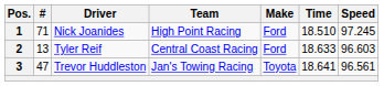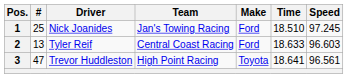 <table class="wikitable" style="font-size:95%">
 <tr>
 <th>Pos.</th>
 <th>#</th>
 <th>Driver</th>
 <th>Team</th>
 <th>Make</th>
 <th>Time</th>
 <th>Speed</th>
 </tr>
 <tr>
 <th>1</th>
-<td>71</td>
+<td>25</td>
 <td><a href='#'>Nick Joanides</a></td>
-<td><a href='#'>High Point Racing</a></td>
+<td><a href='#'>Jan's Towing Racing</a></td>
 <td><a href='#'>Ford</a></td>
 <td>18.510</td>
 <td>97.245</td>
 </tr>
 <tr>
 <th>2</th>
 <td>13</td>
 <td><a href='#'>Tyler Reif</a></td>
 <td><a href='#'>Central Coast Racing</a></td>
 <td><a href='#'>Ford</a></td>
 <td>18.633</td>
 <td>96.603</td>
 </tr>
 <tr>
 <th>3</th>
 <td>47</td>
 <td><a href='#'>Trevor Huddleston</a></td>
-<td><a href='#'>Jan's Towing Racing</a></td>
+<td><a href='#'>High Point Racing</a></td>
 <td><a href='#'>Toyota</a></td>
 <td>18.641</td>
 <td>96.561</td>
 </tr>
 <tr>
 <th colspan="7"></th>
 </tr>
 </table>
